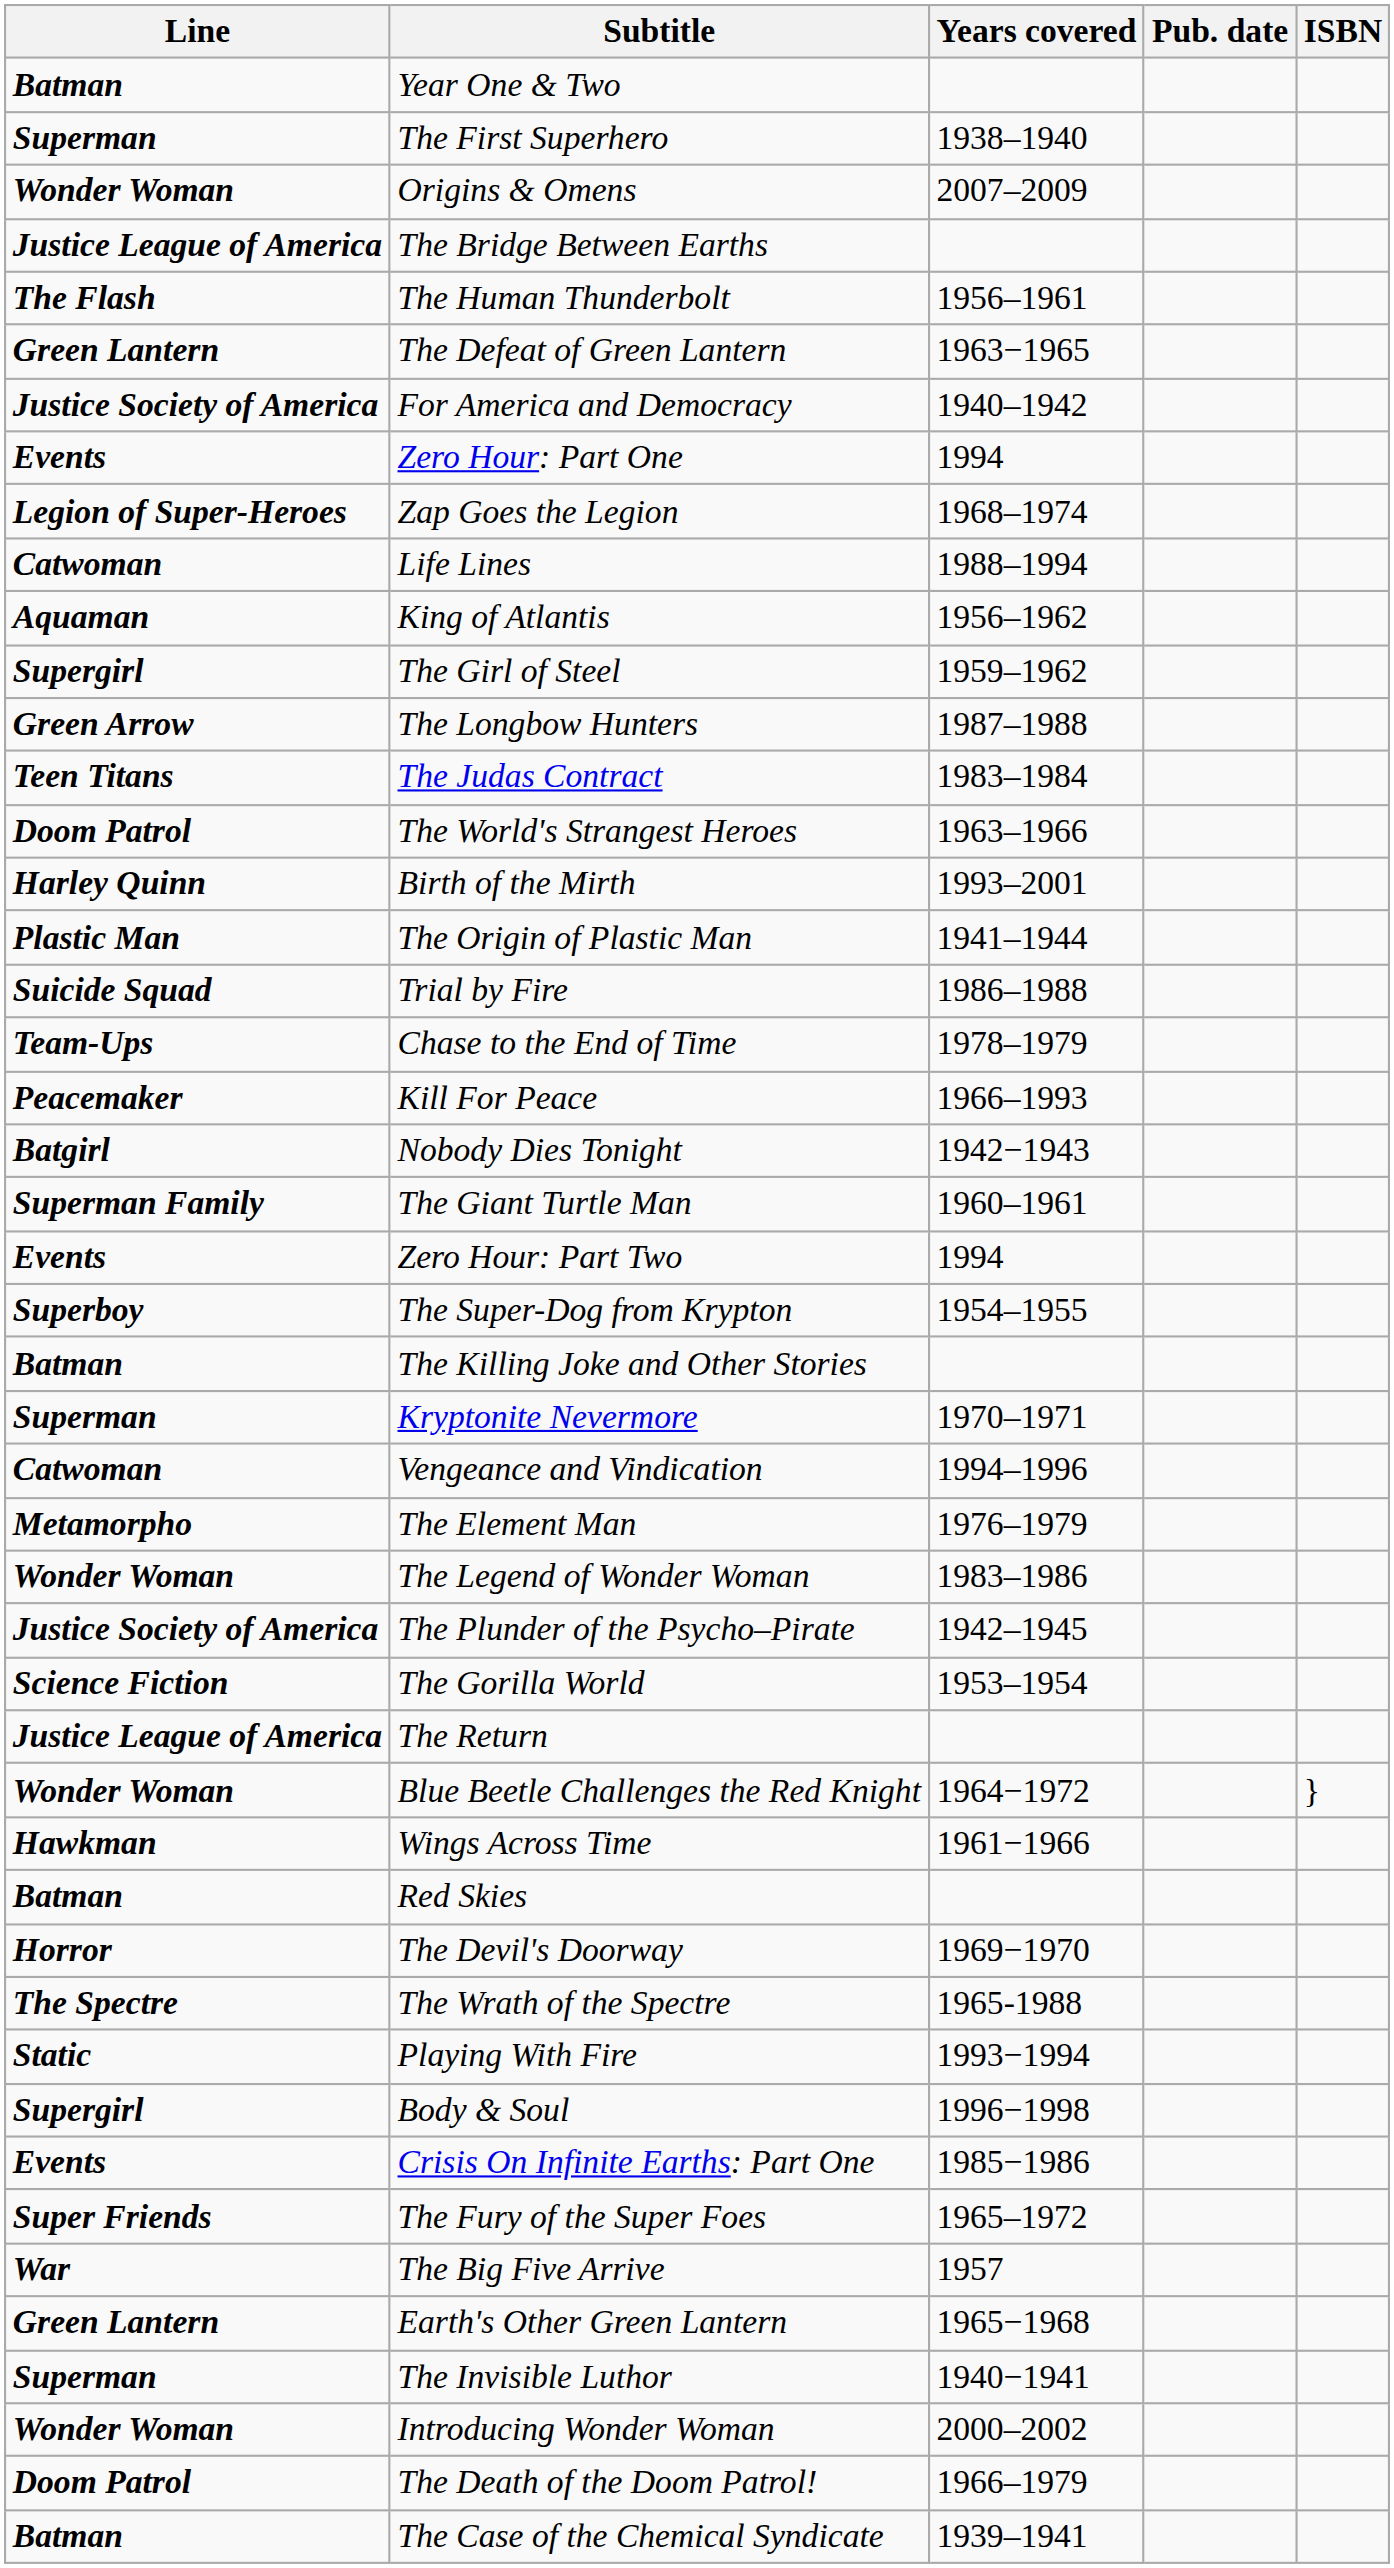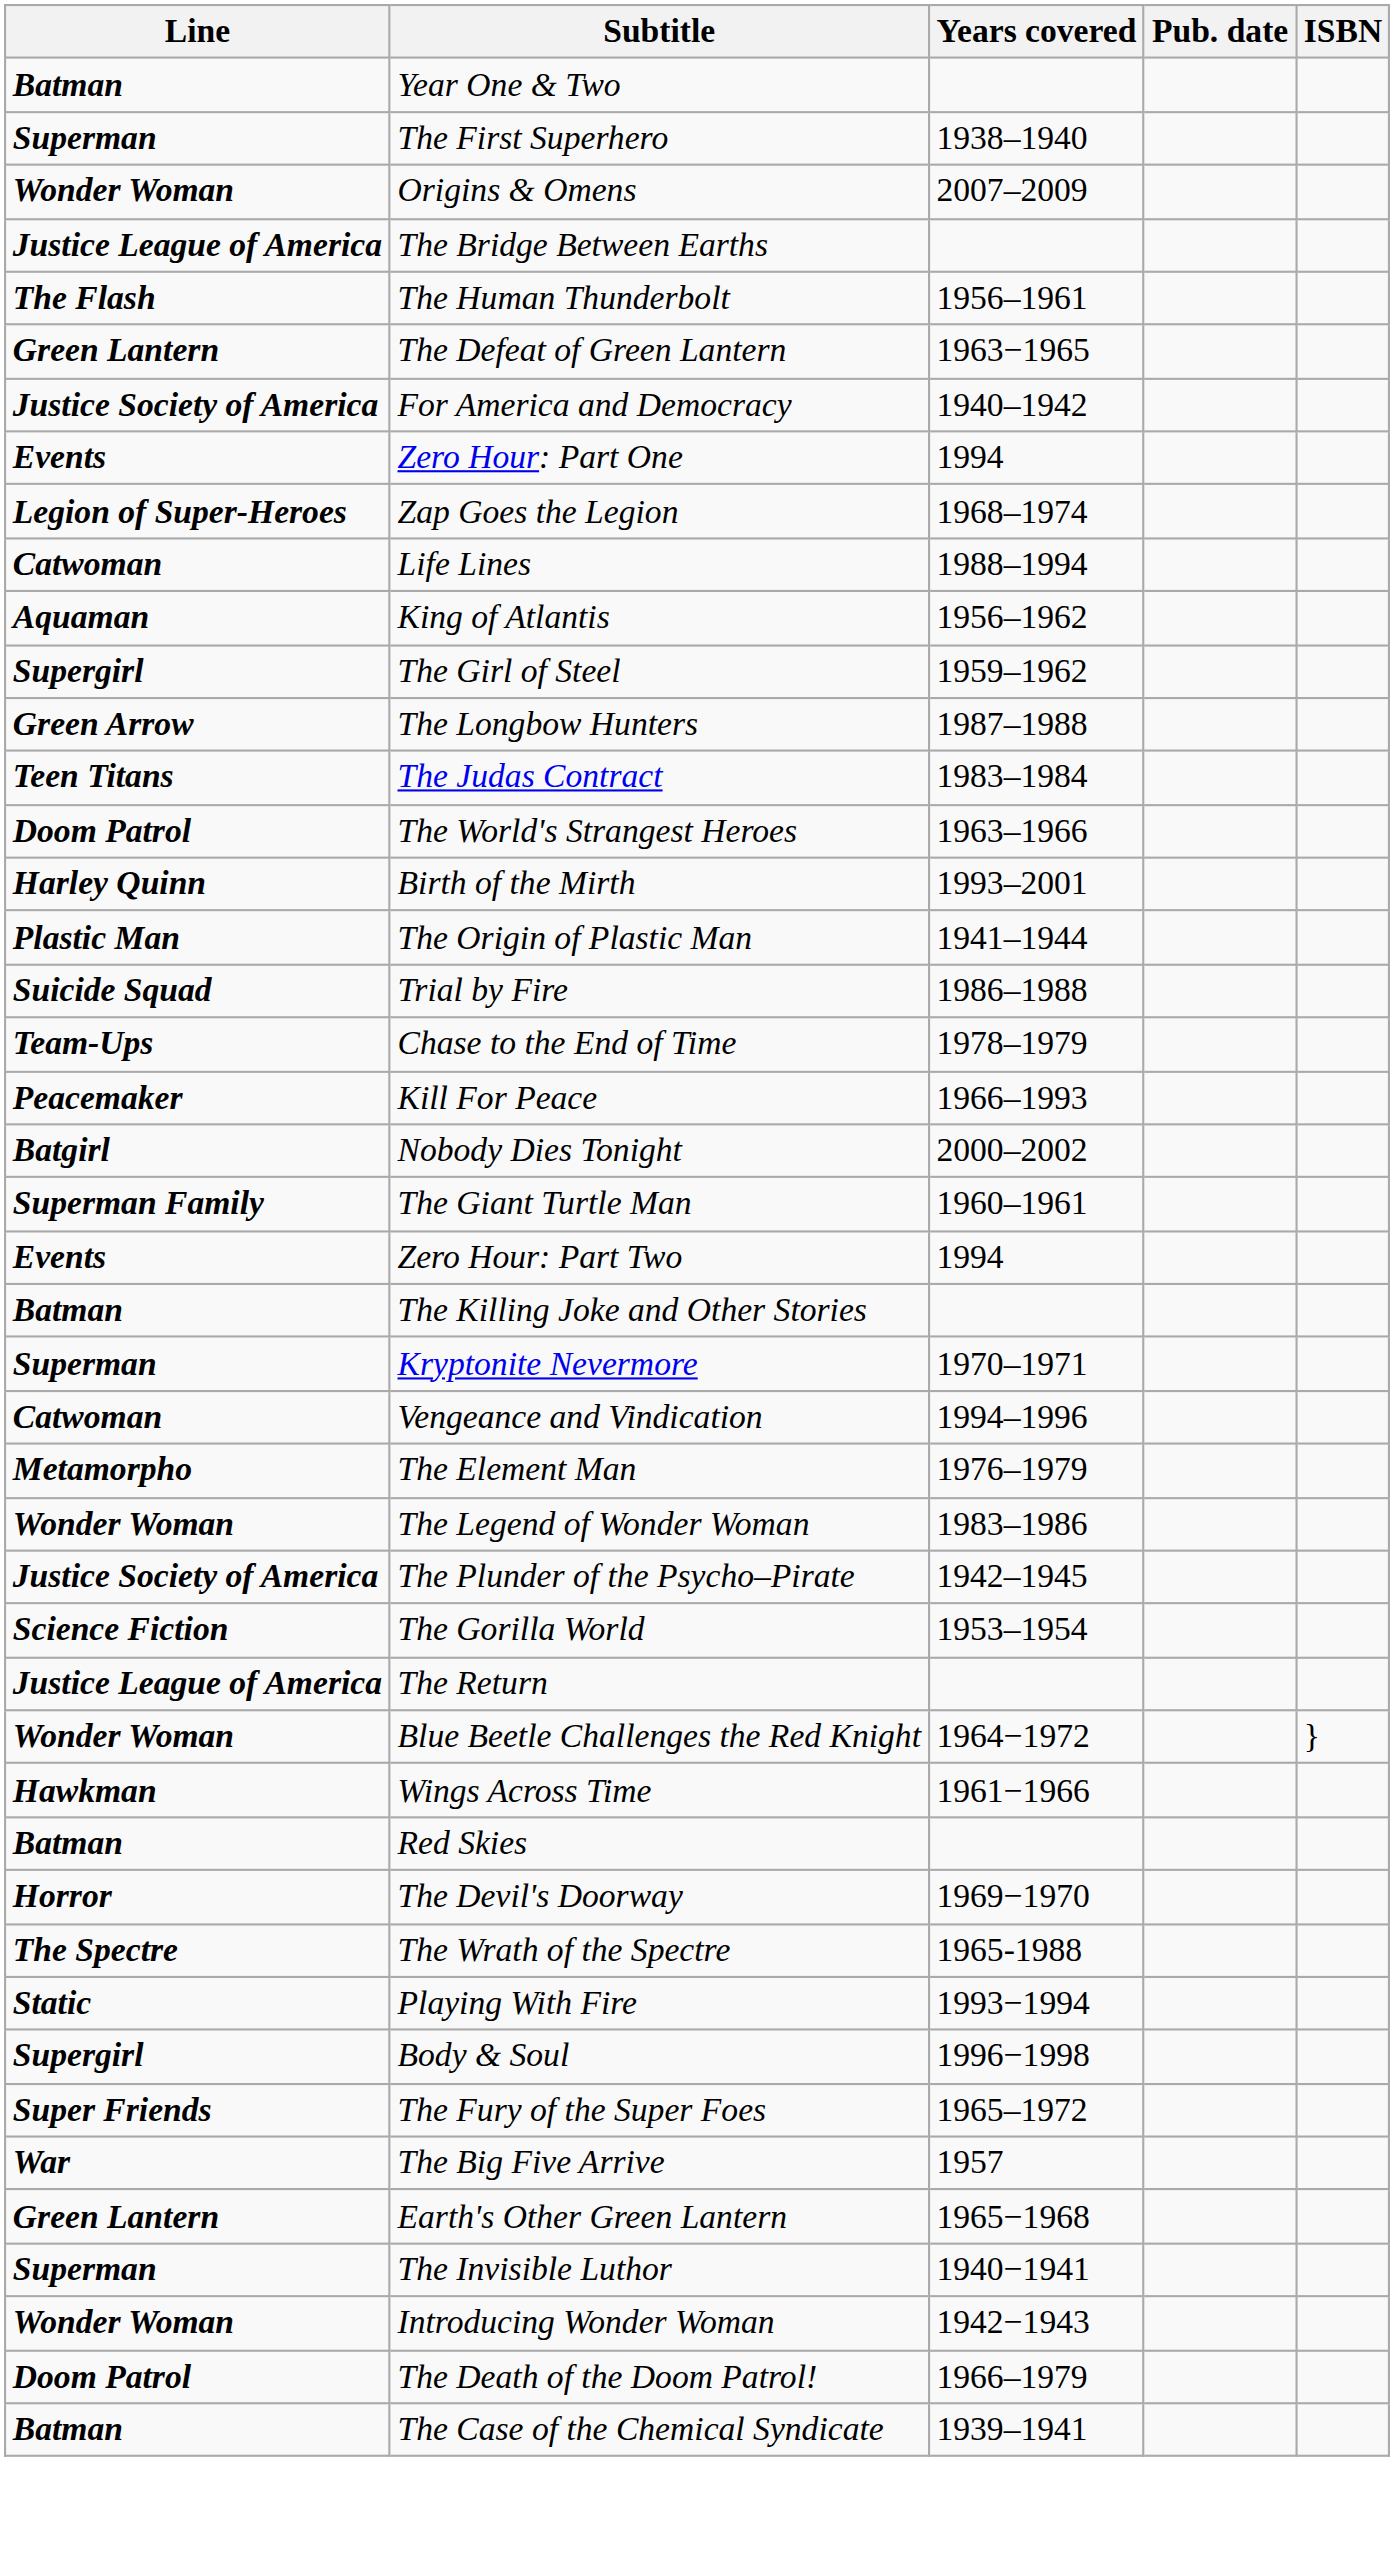 <table class="wikitable sortable">
 <tr>
 <th>Line</th>
 <th>Subtitle</th>
 <th>Years covered</th>
 <th>Pub. date</th>
 <th class="unsortable">ISBN</th>
 </tr>
 <tr>
 <td><strong><em>Batman</em></strong></td>
 <td><em>Year One & Two</em></td>
 <td></td>
 <td></td>
 <td></td>
 </tr>
 <tr>
 <td><strong><em>Superman</em></strong></td>
 <td><em>The First Superhero</em></td>
 <td>1938–1940</td>
 <td></td>
 <td></td>
 </tr>
 <tr>
 <td><strong><em>Wonder Woman</em></strong></td>
 <td><em>Origins & Omens</em></td>
 <td>2007–2009</td>
 <td></td>
 <td></td>
 </tr>
 <tr>
 <td><strong><em>Justice League of America</em></strong></td>
 <td><em>The Bridge Between Earths</em></td>
 <td></td>
 <td></td>
 <td></td>
 </tr>
 <tr>
 <td><strong><em>The Flash</em></strong></td>
 <td><em>The Human Thunderbolt</em></td>
 <td>1956–1961</td>
 <td></td>
 <td></td>
 </tr>
 <tr>
 <td><strong><em>Green Lantern</em></strong></td>
 <td><em>The Defeat of Green Lantern</em></td>
 <td>1963−1965</td>
 <td></td>
 <td></td>
 </tr>
 <tr>
 <td><strong><em>Justice Society of America</em></strong></td>
 <td><em>For America and Democracy</em></td>
 <td>1940–1942</td>
 <td></td>
 <td></td>
 </tr>
 <tr>
 <td><strong><em>Events</em></strong></td>
 <td><em><a href='#'>Zero Hour</a>: Part One</em></td>
 <td>1994</td>
 <td></td>
 <td></td>
 </tr>
 <tr>
 <td><strong><em>Legion of Super-Heroes</em></strong></td>
 <td><em>Zap Goes the Legion</em></td>
 <td>1968–1974</td>
 <td></td>
 <td></td>
 </tr>
 <tr>
 <td><strong><em>Catwoman</em></strong></td>
 <td><em>Life Lines</em></td>
 <td>1988–1994</td>
 <td></td>
 <td></td>
 </tr>
 <tr>
 <td><strong><em>Aquaman</em></strong></td>
 <td><em>King of Atlantis</em></td>
 <td>1956–1962</td>
 <td></td>
 <td></td>
 </tr>
 <tr>
 <td><strong><em>Supergirl</em></strong></td>
 <td><em>The Girl of Steel</em></td>
 <td>1959–1962</td>
 <td></td>
 <td></td>
 </tr>
 <tr>
 <td><strong><em>Green Arrow</em></strong></td>
 <td><em>The Longbow Hunters</em></td>
 <td>1987–1988</td>
 <td></td>
 <td></td>
 </tr>
 <tr>
 <td><strong><em>Teen Titans</em></strong></td>
 <td><em><a href='#'>The Judas Contract</a></em></td>
 <td>1983–1984</td>
 <td></td>
 <td></td>
 </tr>
 <tr>
 <td><strong><em>Doom Patrol</em></strong></td>
 <td><em>The World's Strangest Heroes</em></td>
 <td>1963–1966</td>
 <td></td>
 <td></td>
 </tr>
 <tr>
 <td><strong><em>Harley Quinn</em></strong></td>
 <td><em>Birth of the Mirth</em></td>
 <td>1993–2001</td>
 <td></td>
 <td></td>
 </tr>
 <tr>
 <td><strong><em>Plastic Man</em></strong></td>
 <td><em>The Origin of Plastic Man</em></td>
 <td>1941–1944</td>
 <td></td>
 <td></td>
 </tr>
 <tr>
 <td><strong><em>Suicide Squad</em></strong></td>
 <td><em>Trial by Fire</em></td>
 <td>1986–1988</td>
 <td></td>
 <td></td>
 </tr>
 <tr>
 <td><strong><em>Team-Ups</em></strong></td>
 <td><em>Chase to the End of Time</em></td>
 <td>1978–1979</td>
 <td></td>
 <td></td>
 </tr>
 <tr>
 <td><strong><em>Peacemaker</em></strong></td>
 <td><em>Kill For Peace</em></td>
 <td>1966–1993</td>
 <td></td>
 <td></td>
 </tr>
 <tr>
 <td><strong><em>Batgirl</em></strong></td>
 <td><em>Nobody Dies Tonight</em></td>
-<td>1942−1943</td>
+<td>2000–2002</td>
 <td></td>
 <td></td>
 </tr>
 <tr>
 <td><strong><em>Superman Family</em></strong></td>
 <td><em>The Giant Turtle Man</em></td>
 <td>1960–1961</td>
 <td></td>
 <td></td>
 </tr>
 <tr>
 <td><strong><em>Events</em></strong></td>
 <td><em>Zero Hour: Part Two</em></td>
 <td>1994</td>
-<td></td>
-<td></td>
-</tr>
-<tr>
-<td><strong><em>Superboy</em></strong></td>
-<td><em>The Super-Dog from Krypton</em></td>
-<td>1954–1955</td>
 <td></td>
 <td></td>
 </tr>
 <tr>
 <td><strong><em>Batman</em></strong></td>
 <td><em>The Killing Joke and Other Stories</em></td>
 <td></td>
 <td></td>
 <td></td>
 </tr>
 <tr>
 <td><strong><em>Superman</em></strong></td>
 <td><em><a href='#'>Kryptonite Nevermore</a></em></td>
 <td>1970–1971</td>
 <td></td>
 <td></td>
 </tr>
 <tr>
 <td><strong><em>Catwoman</em></strong></td>
 <td><em>Vengeance and Vindication</em></td>
 <td>1994–1996</td>
 <td></td>
 <td></td>
 </tr>
 <tr>
 <td><strong><em>Metamorpho</em></strong></td>
 <td><em>The Element Man</em></td>
 <td>1976–1979</td>
 <td></td>
 <td></td>
 </tr>
 <tr>
 <td><strong><em>Wonder Woman</em></strong></td>
 <td><em>The Legend of Wonder Woman</em></td>
 <td>1983–1986</td>
 <td></td>
 <td></td>
 </tr>
 <tr>
 <td><strong><em>Justice Society of America</em></strong></td>
 <td><em>The Plunder of the Psycho–Pirate</em></td>
 <td>1942–1945</td>
 <td></td>
 <td></td>
 </tr>
 <tr>
 <td><strong><em>Science Fiction</em></strong></td>
 <td><em>The Gorilla World</em></td>
 <td>1953–1954</td>
 <td></td>
 <td></td>
 </tr>
 <tr>
 <td><strong><em>Justice League of America</em></strong></td>
 <td><em>The Return</em></td>
 <td></td>
 <td></td>
 <td></td>
 </tr>
 <tr>
 <td><strong><em>Wonder Woman</em></strong></td>
 <td><em>Blue Beetle Challenges the Red Knight</em></td>
 <td>1964−1972</td>
 <td></td>
 <td {{nowrap>}</td>
 </tr>
 <tr>
 <td><strong><em>Hawkman</em></strong></td>
 <td><em>Wings Across Time</em></td>
 <td>1961−1966</td>
 <td></td>
 <td></td>
 </tr>
 <tr>
 <td><strong><em>Batman</em></strong></td>
 <td><em>Red Skies</em></td>
 <td></td>
 <td></td>
 <td></td>
 </tr>
 <tr>
 <td><strong><em>Horror</em></strong></td>
 <td><em>The Devil's Doorway</em></td>
 <td>1969−1970</td>
 <td></td>
 <td></td>
 </tr>
 <tr>
 <td><strong><em>The Spectre</em></strong></td>
 <td><em>The Wrath of the Spectre</em></td>
 <td>1965-1988</td>
 <td></td>
 <td></td>
 </tr>
 <tr>
 <td><strong><em>Static</em></strong></td>
 <td><em>Playing With Fire</em></td>
 <td>1993−1994</td>
 <td></td>
 <td></td>
 </tr>
 <tr>
 <td><strong><em>Supergirl</em></strong></td>
 <td><em>Body & Soul</em></td>
 <td>1996−1998</td>
 <td></td>
 <td></td>
 </tr>
 <tr>
-<td><strong><em>Events</em></strong></td>
-<td><em><a href='#'>Crisis On Infinite Earths</a>: Part One</em></td>
-<td>1985−1986</td>
-<td></td>
-<td></td>
-</tr>
-<tr>
 <td><strong><em>Super Friends</em></strong></td>
 <td><em>The Fury of the Super Foes</em></td>
 <td>1965–1972</td>
 <td></td>
 <td></td>
 </tr>
 <tr>
 <td><strong><em>War</em></strong></td>
 <td><em>The Big Five Arrive</em></td>
 <td>1957</td>
 <td></td>
 <td></td>
 </tr>
 <tr>
 <td><strong><em>Green Lantern</em></strong></td>
 <td><em>Earth's Other Green Lantern</em></td>
 <td>1965−1968</td>
 <td></td>
 <td></td>
 </tr>
 <tr>
 <td><strong><em>Superman</em></strong></td>
 <td><em>The Invisible Luthor</em></td>
 <td>1940−1941</td>
 <td></td>
 <td></td>
 </tr>
 <tr>
 <td><strong><em>Wonder Woman</em></strong></td>
 <td><em>Introducing Wonder Woman</em></td>
-<td>2000–2002</td>
+<td>1942−1943</td>
 <td></td>
 <td></td>
 </tr>
 <tr>
 <td><strong><em>Doom Patrol</em></strong></td>
 <td><em>The Death of the Doom Patrol!</em></td>
 <td>1966–1979</td>
 <td></td>
 <td></td>
 </tr>
 <tr>
 <td><strong><em>Batman</em></strong></td>
 <td><em>The Case of the Chemical Syndicate</em></td>
 <td>1939–1941</td>
 <td></td>
 <td></td>
 </tr>
 </table>
